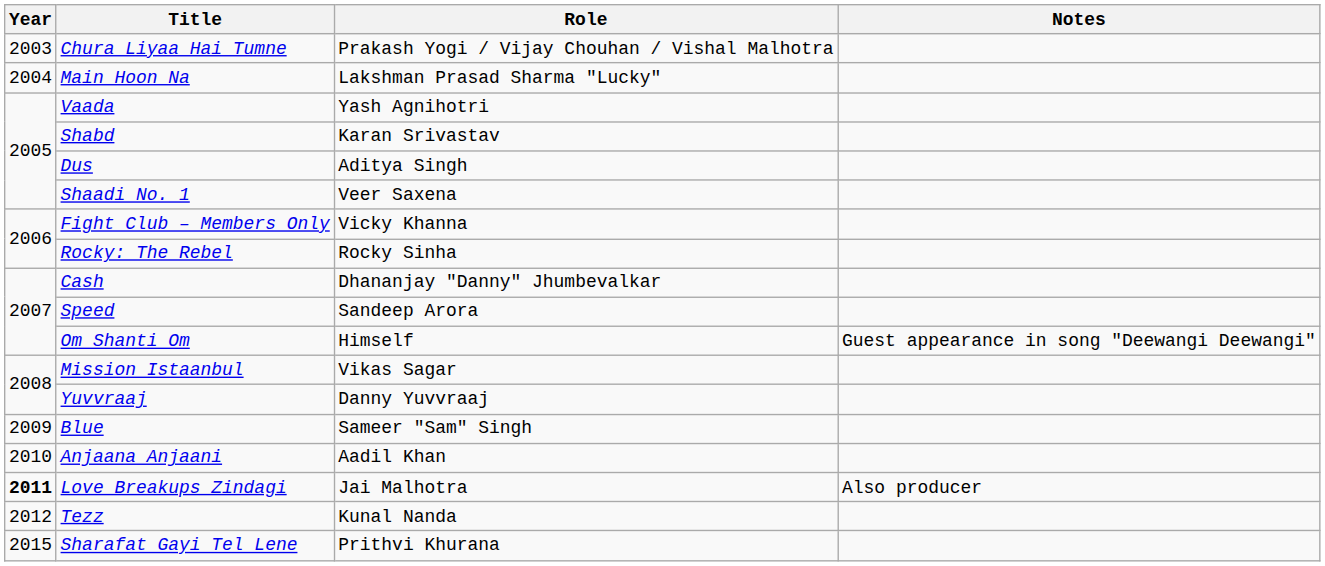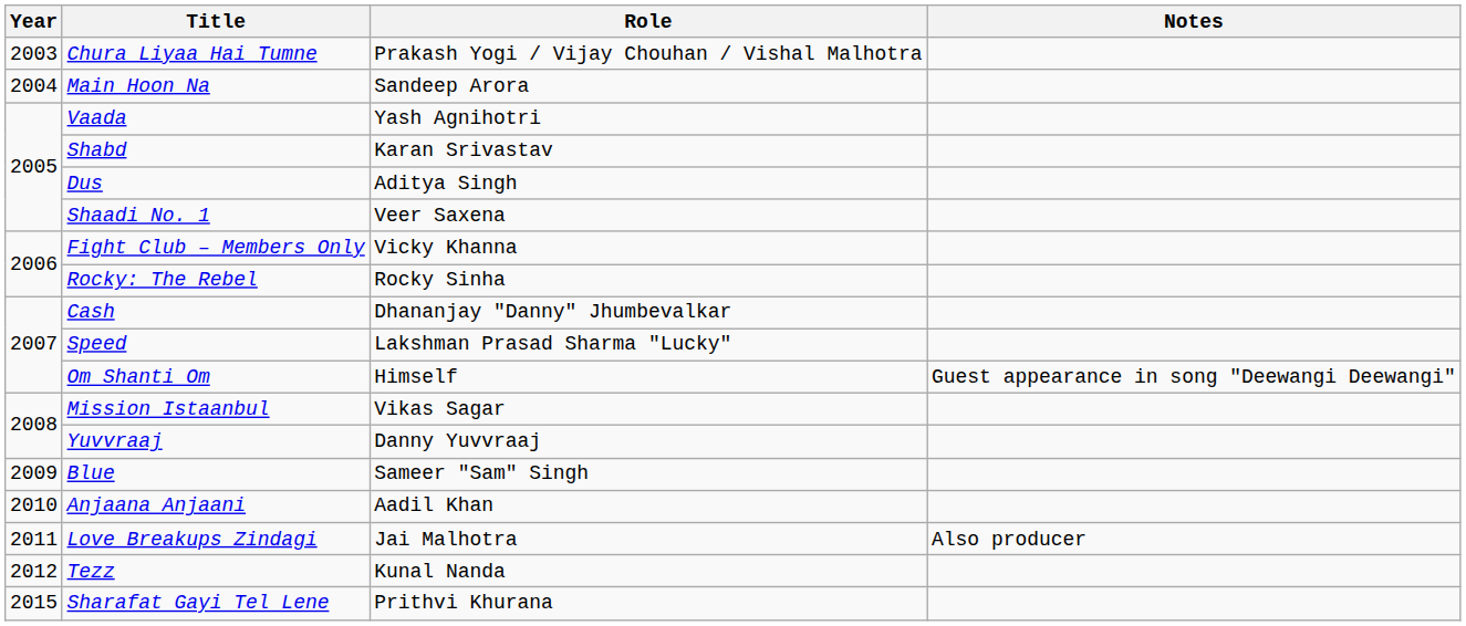 <table class="wikitable sortable">
 <tr>
 <th scope="col">Year</th>
 <th scope="col">Title</th>
 <th scope="col">Role</th>
 <th scope="col" class="unsortable">Notes</th>
 </tr>
 <tr>
 <td>2003</td>
 <td><em><a href='#'>Chura Liyaa Hai Tumne</a></em></td>
 <td>Prakash Yogi / Vijay Chouhan / Vishal Malhotra</td>
 <td></td>
 </tr>
 <tr>
 <td>2004</td>
 <td><em><a href='#'>Main Hoon Na</a></em></td>
-<td>Lakshman Prasad Sharma "Lucky"</td>
+<td>Sandeep Arora</td>
 <td></td>
 </tr>
 <tr>
 <td rowspan="4">2005</td>
 <td><em><a href='#'>Vaada</a></em></td>
 <td>Yash Agnihotri</td>
 <td></td>
 </tr>
 <tr>
 <td><em><a href='#'>Shabd</a></em></td>
 <td>Karan Srivastav</td>
 <td></td>
 </tr>
 <tr>
 <td><em><a href='#'>Dus</a></em></td>
 <td>Aditya Singh</td>
 <td></td>
 </tr>
 <tr>
 <td><em><a href='#'>Shaadi No. 1</a></em></td>
 <td>Veer Saxena</td>
 <td></td>
 </tr>
 <tr>
 <td rowspan="2">2006</td>
 <td><em><a href='#'>Fight Club – Members Only</a></em></td>
 <td>Vicky Khanna</td>
 <td></td>
 </tr>
 <tr>
 <td><em><a href='#'>Rocky: The Rebel</a></em></td>
 <td>Rocky Sinha</td>
 <td></td>
 </tr>
 <tr>
 <td rowspan="3">2007</td>
 <td><em><a href='#'>Cash</a></em></td>
 <td>Dhananjay "Danny" Jhumbevalkar</td>
 <td></td>
 </tr>
 <tr>
 <td><em><a href='#'>Speed</a></em></td>
-<td>Sandeep Arora</td>
+<td>Lakshman Prasad Sharma "Lucky"</td>
 <td></td>
 </tr>
 <tr>
 <td><em><a href='#'>Om Shanti Om</a></em></td>
 <td>Himself</td>
 <td>Guest appearance in song "Deewangi Deewangi"</td>
 </tr>
 <tr>
 <td rowspan="2">2008</td>
 <td><em><a href='#'>Mission Istaanbul</a></em></td>
 <td>Vikas Sagar</td>
 <td></td>
 </tr>
 <tr>
 <td><em><a href='#'>Yuvvraaj</a></em></td>
 <td>Danny Yuvvraaj</td>
 <td></td>
 </tr>
 <tr>
 <td>2009</td>
 <td><em><a href='#'>Blue</a></em></td>
 <td>Sameer "Sam" Singh</td>
 <td></td>
 </tr>
 <tr>
 <td>2010</td>
 <td><em><a href='#'>Anjaana Anjaani</a></em></td>
 <td>Aadil Khan</td>
 <td></td>
 </tr>
 <tr>
-<td><strong>2011</strong></td>
+<td>2011</td>
 <td><em><a href='#'>Love Breakups Zindagi</a></em></td>
 <td>Jai Malhotra</td>
 <td>Also producer</td>
 </tr>
 <tr>
 <td>2012</td>
 <td><em><a href='#'>Tezz</a></em></td>
 <td>Kunal Nanda</td>
 <td></td>
 </tr>
 <tr>
 <td>2015</td>
 <td><em><a href='#'>Sharafat Gayi Tel Lene</a></em></td>
 <td>Prithvi Khurana</td>
 <td></td>
 </tr>
 </table>
